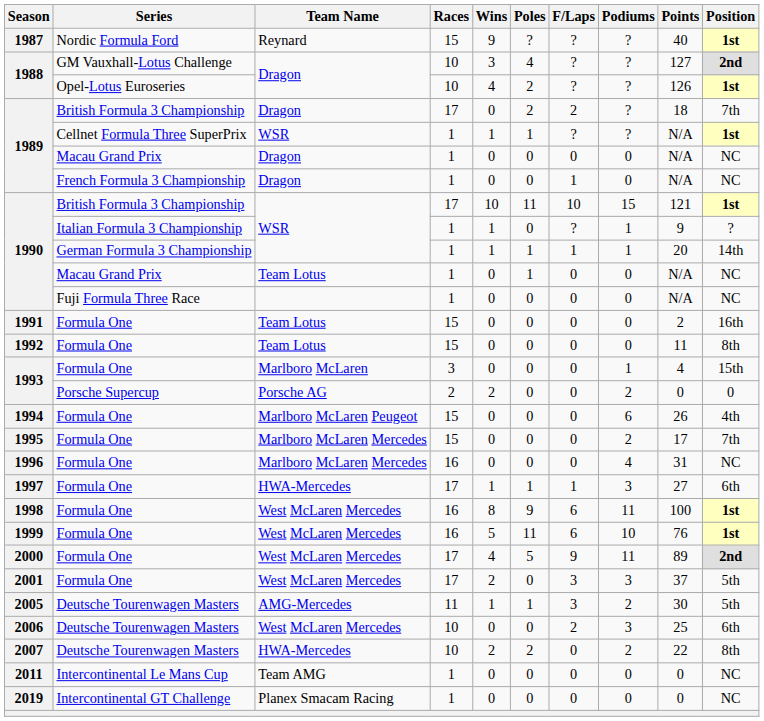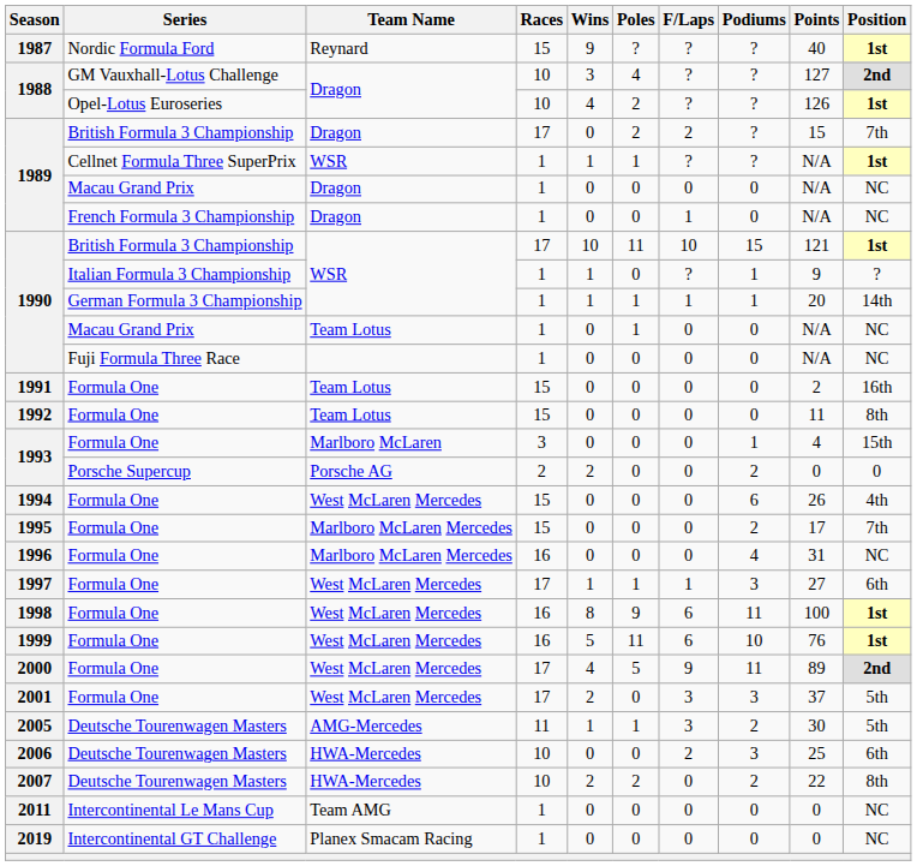 <table class="wikitable" style="font-size: 90%; text-align:center">
 <tr>
 <th>Season</th>
 <th>Series</th>
 <th>Team Name</th>
 <th>Races</th>
 <th>Wins</th>
 <th>Poles</th>
 <th>F/Laps</th>
 <th>Podiums</th>
 <th>Points</th>
 <th>Position</th>
 </tr>
 <tr>
 <th>1987</th>
 <td align=left>Nordic <a href='#'>Formula Ford</a></td>
 <td align=left>Reynard</td>
 <td>15</td>
 <td>9</td>
 <td>?</td>
 <td>?</td>
 <td>?</td>
 <td>40</td>
 <td style="background:#FFFFBF;"><strong>1st</strong></td>
 </tr>
 <tr>
 <th rowspan=2>1988</th>
 <td align=left>GM Vauxhall-<a href='#'>Lotus</a> Challenge</td>
 <td align=left rowspan="2"><a href='#'>Dragon</a></td>
 <td>10</td>
 <td>3</td>
 <td>4</td>
 <td>?</td>
 <td>?</td>
 <td>127</td>
 <td style="background:#DFDFDF;"><strong>2nd</strong></td>
 </tr>
 <tr>
 <td align=left>Opel-<a href='#'>Lotus</a> Euroseries</td>
 <td>10</td>
 <td>4</td>
 <td>2</td>
 <td>?</td>
 <td>?</td>
 <td>126</td>
 <td style="background:#FFFFBF;"><strong>1st</strong></td>
 </tr>
 <tr>
 <th rowspan=4>1989</th>
 <td align=left><a href='#'>British Formula 3 Championship</a></td>
 <td align=left><a href='#'>Dragon</a></td>
 <td>17</td>
 <td>0</td>
 <td>2</td>
 <td>2</td>
 <td>?</td>
-<td>18</td>
+<td>15</td>
 <td>7th</td>
 </tr>
 <tr>
 <td align=left>Cellnet <a href='#'>Formula Three</a> SuperPrix</td>
 <td align=left><a href='#'>WSR</a></td>
 <td>1</td>
 <td>1</td>
 <td>1</td>
 <td>?</td>
 <td>?</td>
 <td>N/A</td>
 <td style="background:#FFFFBF;"><strong>1st</strong></td>
 </tr>
 <tr>
 <td align=left><a href='#'>Macau Grand Prix</a></td>
 <td align=left><a href='#'>Dragon</a></td>
 <td>1</td>
 <td>0</td>
 <td>0</td>
 <td>0</td>
 <td>0</td>
 <td>N/A</td>
 <td>NC</td>
 </tr>
 <tr>
 <td align=left><a href='#'>French Formula 3 Championship</a></td>
 <td align=left><a href='#'>Dragon</a></td>
 <td>1</td>
 <td>0</td>
 <td>0</td>
 <td>1</td>
 <td>0</td>
 <td>N/A</td>
 <td>NC</td>
 </tr>
 <tr>
 <th rowspan=5>1990</th>
 <td align=left><a href='#'>British Formula 3 Championship</a></td>
 <td align=left rowspan="3"><a href='#'>WSR</a></td>
 <td>17</td>
 <td>10</td>
 <td>11</td>
 <td>10</td>
 <td>15</td>
 <td>121</td>
 <td style="background:#FFFFBF;"><strong>1st</strong></td>
 </tr>
 <tr>
 <td align=left><a href='#'>Italian Formula 3 Championship</a></td>
 <td>1</td>
 <td>1</td>
 <td>0</td>
 <td>?</td>
 <td>1</td>
 <td>9</td>
 <td>?</td>
 </tr>
 <tr>
 <td align=left nowrap><a href='#'>German Formula 3 Championship</a></td>
 <td>1</td>
 <td>1</td>
 <td>1</td>
 <td>1</td>
 <td>1</td>
 <td>20</td>
 <td>14th</td>
 </tr>
 <tr>
 <td align=left><a href='#'>Macau Grand Prix</a></td>
 <td align=left><a href='#'>Team Lotus</a></td>
 <td>1</td>
 <td>0</td>
 <td>1</td>
 <td>0</td>
 <td>0</td>
 <td>N/A</td>
 <td>NC</td>
 </tr>
 <tr>
 <td align=left>Fuji <a href='#'>Formula Three</a> Race</td>
 <td></td>
 <td>1</td>
 <td>0</td>
 <td>0</td>
 <td>0</td>
 <td>0</td>
 <td>N/A</td>
 <td>NC</td>
 </tr>
 <tr>
 <th>1991</th>
 <td align=left><a href='#'>Formula One</a></td>
 <td align=left><a href='#'>Team Lotus</a></td>
 <td>15</td>
 <td>0</td>
 <td>0</td>
 <td>0</td>
 <td>0</td>
 <td>2</td>
 <td>16th</td>
 </tr>
 <tr>
 <th>1992</th>
 <td align=left><a href='#'>Formula One</a></td>
 <td align=left><a href='#'>Team Lotus</a></td>
 <td>15</td>
 <td>0</td>
 <td>0</td>
 <td>0</td>
 <td>0</td>
 <td>11</td>
 <td>8th</td>
 </tr>
 <tr>
 <th rowspan=2>1993</th>
 <td align=left><a href='#'>Formula One</a></td>
 <td align=left><a href='#'>Marlboro</a> <a href='#'>McLaren</a></td>
 <td>3</td>
 <td>0</td>
 <td>0</td>
 <td>0</td>
 <td>1</td>
 <td>4</td>
 <td>15th</td>
 </tr>
 <tr>
 <td align=left><a href='#'>Porsche Supercup</a></td>
 <td align=left><a href='#'>Porsche AG</a></td>
 <td>2</td>
 <td>2</td>
 <td>0</td>
 <td>0</td>
 <td>2</td>
 <td>0</td>
 <td>0</td>
 </tr>
 <tr>
 <th>1994</th>
 <td align=left><a href='#'>Formula One</a></td>
-<td align=left><a href='#'>Marlboro</a> <a href='#'>McLaren</a> <a href='#'>Peugeot</a></td>
+<td align=left><a href='#'>West</a> <a href='#'>McLaren</a> <a href='#'>Mercedes</a></td>
 <td>15</td>
 <td>0</td>
 <td>0</td>
 <td>0</td>
 <td>6</td>
 <td>26</td>
 <td>4th</td>
 </tr>
 <tr>
 <th>1995</th>
 <td align=left><a href='#'>Formula One</a></td>
 <td align=left nowrap><a href='#'>Marlboro</a> <a href='#'>McLaren</a> <a href='#'>Mercedes</a></td>
 <td>15</td>
 <td>0</td>
 <td>0</td>
 <td>0</td>
 <td>2</td>
 <td>17</td>
 <td>7th</td>
 </tr>
 <tr>
 <th>1996</th>
 <td align=left><a href='#'>Formula One</a></td>
 <td align=left><a href='#'>Marlboro</a> <a href='#'>McLaren</a> <a href='#'>Mercedes</a></td>
 <td>16</td>
 <td>0</td>
 <td>0</td>
 <td>0</td>
 <td>4</td>
 <td>31</td>
 <td>NC</td>
 </tr>
 <tr>
 <th>1997</th>
 <td align=left><a href='#'>Formula One</a></td>
-<td align=left><a href='#'>HWA-Mercedes</a></td>
+<td align=left><a href='#'>West</a> <a href='#'>McLaren</a> <a href='#'>Mercedes</a></td>
 <td>17</td>
 <td>1</td>
 <td>1</td>
 <td>1</td>
 <td>3</td>
 <td>27</td>
 <td>6th</td>
 </tr>
 <tr>
 <th>1998</th>
 <td align=left><a href='#'>Formula One</a></td>
 <td align=left><a href='#'>West</a> <a href='#'>McLaren</a> <a href='#'>Mercedes</a></td>
 <td>16</td>
 <td>8</td>
 <td>9</td>
 <td>6</td>
 <td>11</td>
 <td>100</td>
 <td style="background:#FFFFBF;"><strong>1st</strong></td>
 </tr>
 <tr>
 <th>1999</th>
 <td align=left><a href='#'>Formula One</a></td>
 <td align=left><a href='#'>West</a> <a href='#'>McLaren</a> <a href='#'>Mercedes</a></td>
 <td>16</td>
 <td>5</td>
 <td>11</td>
 <td>6</td>
 <td>10</td>
 <td>76</td>
 <td style="background:#FFFFBF;"><strong>1st</strong></td>
 </tr>
 <tr>
 <th>2000</th>
 <td align=left><a href='#'>Formula One</a></td>
 <td align=left><a href='#'>West</a> <a href='#'>McLaren</a> <a href='#'>Mercedes</a></td>
 <td>17</td>
 <td>4</td>
 <td>5</td>
 <td>9</td>
 <td>11</td>
 <td>89</td>
 <td style="background:#DFDFDF;"><strong>2nd</strong></td>
 </tr>
 <tr>
 <th>2001</th>
 <td align=left><a href='#'>Formula One</a></td>
 <td align=left><a href='#'>West</a> <a href='#'>McLaren</a> <a href='#'>Mercedes</a></td>
 <td>17</td>
 <td>2</td>
 <td>0</td>
 <td>3</td>
 <td>3</td>
 <td>37</td>
 <td>5th</td>
 </tr>
 <tr>
 <th>2005</th>
 <td align=left><a href='#'>Deutsche Tourenwagen Masters</a></td>
 <td align=left><a href='#'>AMG-Mercedes</a></td>
 <td>11</td>
 <td>1</td>
 <td>1</td>
 <td>3</td>
 <td>2</td>
 <td>30</td>
 <td>5th</td>
 </tr>
 <tr>
 <th>2006</th>
 <td align=left><a href='#'>Deutsche Tourenwagen Masters</a></td>
-<td align=left><a href='#'>West</a> <a href='#'>McLaren</a> <a href='#'>Mercedes</a></td>
+<td align=left><a href='#'>HWA-Mercedes</a></td>
 <td>10</td>
 <td>0</td>
 <td>0</td>
 <td>2</td>
 <td>3</td>
 <td>25</td>
 <td>6th</td>
 </tr>
 <tr>
 <th>2007</th>
 <td align=left><a href='#'>Deutsche Tourenwagen Masters</a></td>
 <td align=left><a href='#'>HWA-Mercedes</a></td>
 <td>10</td>
 <td>2</td>
 <td>2</td>
 <td>0</td>
 <td>2</td>
 <td>22</td>
 <td>8th</td>
 </tr>
 <tr>
 <th>2011</th>
 <td align=left><a href='#'>Intercontinental Le Mans Cup</a></td>
 <td align=left>Team AMG</td>
 <td>1</td>
 <td>0</td>
 <td>0</td>
 <td>0</td>
 <td>0</td>
 <td>0</td>
 <td>NC</td>
 </tr>
 <tr>
 <th>2019</th>
 <td align=left><a href='#'>Intercontinental GT Challenge</a></td>
 <td align=left>Planex Smacam Racing</td>
 <td>1</td>
 <td>0</td>
 <td>0</td>
 <td>0</td>
 <td>0</td>
 <td>0</td>
 <td>NC</td>
 </tr>
 <tr>
 <th colspan="10"></th>
 </tr>
 </table>
